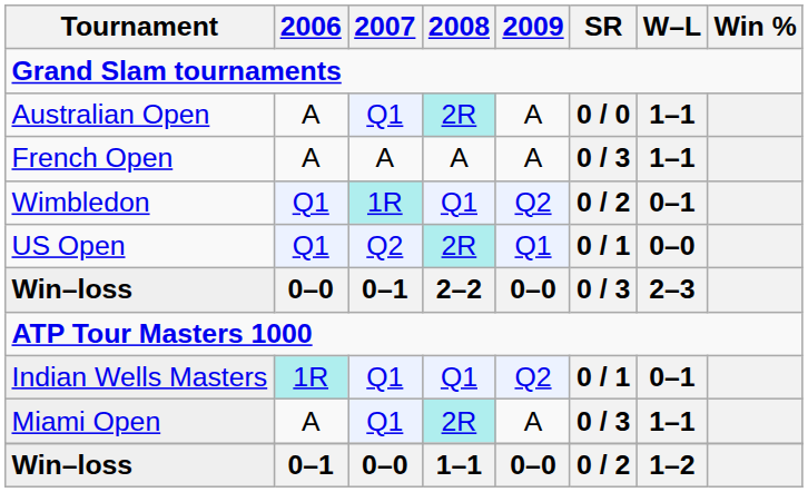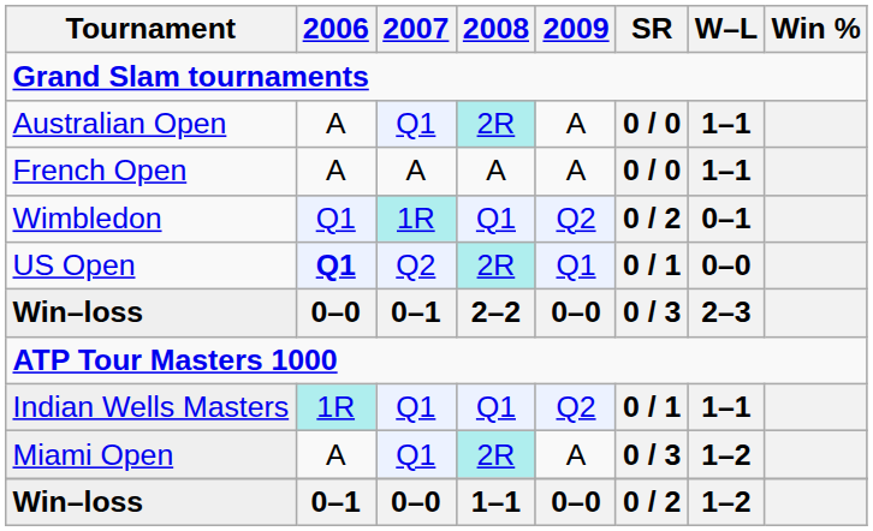 <table class=wikitable style=text-align:center>
 <tr>
 <th>Tournament</th>
 <th><a href='#'>2006</a></th>
 <th><a href='#'>2007</a></th>
 <th><a href='#'>2008</a></th>
 <th><a href='#'>2009</a></th>
 <th>SR</th>
 <th>W–L</th>
 <th>Win %</th>
 </tr>
 <tr>
 <td colspan=25 style=text-align:left><a href='#'><strong>Grand Slam tournaments</strong></a></td>
 </tr>
 <tr>
 <td align=left><a href='#'>Australian Open</a></td>
 <td>A</td>
 <td bgcolor=ecf2ff><a href='#'>Q1</a></td>
 <td bgcolor=afeeee><a href='#'>2R</a></td>
 <td>A</td>
 <th>0 / 0</th>
 <th>1–1</th>
 <th></th>
 </tr>
 <tr>
 <td align=left><a href='#'>French Open</a></td>
 <td>A</td>
 <td>A</td>
 <td>A</td>
 <td>A</td>
-<th>0 / 3</th>
+<th>0 / 0</th>
 <th>1–1</th>
 <th></th>
 </tr>
 <tr>
 <td align=left><a href='#'>Wimbledon</a></td>
 <td bgcolor=ecf2ff><a href='#'>Q1</a></td>
 <td bgcolor=afeeee><a href='#'>1R</a></td>
 <td bgcolor=ecf2ff><a href='#'>Q1</a></td>
 <td bgcolor=ecf2ff><a href='#'>Q2</a></td>
 <th>0 / 2</th>
 <th>0–1</th>
 <th></th>
 </tr>
 <tr>
 <td align=left><a href='#'>US Open</a></td>
-<td bgcolor=ecf2ff><a href='#'>Q1</a></td>
+<td bgcolor=ecf2ff><strong><a href='#'>Q1</a></strong></td>
 <td bgcolor=ecf2ff><a href='#'>Q2</a></td>
 <td bgcolor=afeeee><a href='#'>2R</a></td>
 <td bgcolor=ecf2ff><a href='#'>Q1</a></td>
 <th>0 / 1</th>
 <th>0–0</th>
 <th></th>
 </tr>
 <tr style=font-weight:bold;background:#efefef>
 <td style=text-align:left>Win–loss</td>
 <th>0–0</th>
 <th>0–1</th>
 <th>2–2</th>
 <th>0–0</th>
 <th>0 / 3</th>
 <th>2–3</th>
 <th></th>
 </tr>
 <tr>
 <td colspan=25 style=text-align:left><strong><a href='#'>ATP Tour Masters 1000</a></strong></td>
 </tr>
 <tr>
 <td bgcolor=efefef align=left><a href='#'>Indian Wells Masters</a></td>
 <td bgcolor=afeeee><a href='#'>1R</a></td>
 <td bgcolor=ecf2ff><a href='#'>Q1</a></td>
 <td bgcolor=ecf2ff><a href='#'>Q1</a></td>
 <td bgcolor=ecf2ff><a href='#'>Q2</a></td>
 <th>0 / 1</th>
-<th>0–1</th>
+<th>1–1</th>
 <th></th>
 </tr>
 <tr>
 <td bgcolor=efefef align=left><a href='#'>Miami Open</a></td>
 <td>A</td>
 <td bgcolor=ecf2ff><a href='#'>Q1</a></td>
 <td bgcolor=afeeee><a href='#'>2R</a></td>
 <td>A</td>
 <th>0 / 3</th>
-<th>1–1</th>
+<th>1–2</th>
 <th></th>
 </tr>
 <tr>
 </tr>
 <tr style=font-weight:bold;background:#efefef>
 <td style=text-align:left>Win–loss</td>
 <th>0–1</th>
 <th>0–0</th>
 <th>1–1</th>
 <th>0–0</th>
 <th>0 / 2</th>
 <th>1–2</th>
 <th></th>
 </tr>
 </table>
